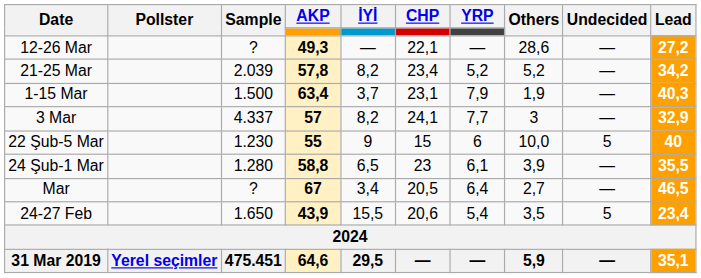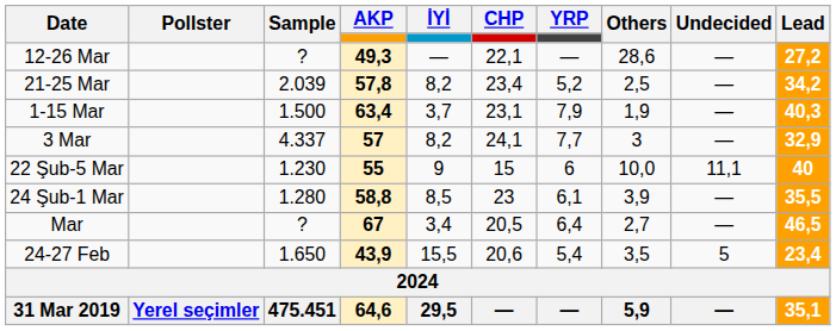 <table class="wikitable mw-collapsible" style="text-align:center; font-size:85%; line-height:14px;">
 <tr>
 <th rowspan="2">Date</th>
 <th rowspan="2">Pollster</th>
 <th rowspan="2">Sample</th>
 <th style="width:3em;"><a href='#'>AKP</a></th>
 <th style="width:3em;"><a href='#'>İYİ</a></th>
 <th style="width:3em;"><a href='#'>CHP</a></th>
 <th style="width:3em;"><a href='#'>YRP</a></th>
 <th rowspan="2">Others</th>
 <th rowspan="2">Undecided</th>
 <th rowspan="2">Lead</th>
 </tr>
 <tr>
 <th style="background:#fda000;"></th>
 <th style="background:#0099cc;"></th>
 <th style="background:#d40000;"></th>
 <th style="background:#414042;"></th>
 </tr>
 <tr>
 <td>12-26 Mar</td>
 <td></td>
 <td>?</td>
 <td style="background:#FFF1C4"><strong>49,3</strong></td>
 <td>—</td>
 <td>22,1</td>
 <td>—</td>
 <td>28,6</td>
 <td>—</td>
 <th style="background:#fda000; color:white;">27,2</th>
 </tr>
 <tr>
 <td>21-25 Mar</td>
 <td></td>
 <td>2.039</td>
 <td style="background:#FFF1C4"><strong>57,8</strong></td>
 <td>8,2</td>
 <td>23,4</td>
 <td>5,2</td>
-<td>5,2</td>
+<td>2,5</td>
 <td>—</td>
 <th style="background:#fda000; color:white;">34,2</th>
 </tr>
 <tr>
 <td>1-15 Mar</td>
 <td></td>
 <td>1.500</td>
 <td style="background:#FFF1C4"><strong>63,4</strong></td>
 <td>3,7</td>
 <td>23,1</td>
 <td>7,9</td>
 <td>1,9</td>
 <td>—</td>
 <th style="background:#fda000; color:white;">40,3</th>
 </tr>
 <tr>
 <td>3 Mar</td>
 <td></td>
 <td>4.337</td>
 <td style="background:#FFF1C4"><strong>57</strong></td>
 <td>8,2</td>
 <td>24,1</td>
 <td>7,7</td>
 <td>3</td>
 <td>—</td>
 <th style="background:#fda000; color:white;">32,9</th>
 </tr>
 <tr>
 <td>22 Şub-5 Mar</td>
 <td></td>
 <td>1.230</td>
 <td style="background:#FFF1C4"><strong>55</strong></td>
 <td>9</td>
 <td>15</td>
 <td>6</td>
 <td>10,0</td>
-<td>5</td>
+<td>11,1</td>
 <th style="background:#fda000; color:white;">40</th>
 </tr>
 <tr>
 <td>24 Şub-1 Mar</td>
 <td></td>
 <td>1.280</td>
 <td style="background:#FFF1C4"><strong>58,8</strong></td>
-<td>6,5</td>
+<td>8,5</td>
 <td>23</td>
 <td>6,1</td>
 <td>3,9</td>
 <td>—</td>
 <th style="background:#fda000; color:white;">35,5</th>
 </tr>
 <tr>
 <td>Mar</td>
 <td></td>
 <td>?</td>
 <td style="background:#FFF1C4"><strong>67</strong></td>
 <td>3,4</td>
 <td>20,5</td>
 <td>6,4</td>
 <td>2,7</td>
 <td>—</td>
 <th style="background:#fda000; color:white;">46,5</th>
 </tr>
 <tr>
 <td>24-27 Feb</td>
 <td></td>
 <td>1.650</td>
 <td style="background:#FFF1C4"><strong>43,9</strong></td>
 <td>15,5</td>
 <td>20,6</td>
 <td>5,4</td>
 <td>3,5</td>
 <td>5</td>
 <th style="background:#fda000; color:white;">23,4</th>
 </tr>
 <tr>
 <th colspan="10">2024</th>
 </tr>
 <tr>
 <th>31 Mar 2019</th>
 <th><a href='#'>Yerel seçimler</a></th>
 <th>475.451</th>
 <th style="background:#FFF1C4"><strong>64,6</strong></th>
 <th>29,5</th>
 <th>—</th>
 <th>—</th>
 <th>5,9</th>
 <th>—</th>
 <th style="background:#fda000; color:white;">35,1</th>
 </tr>
 </table>
